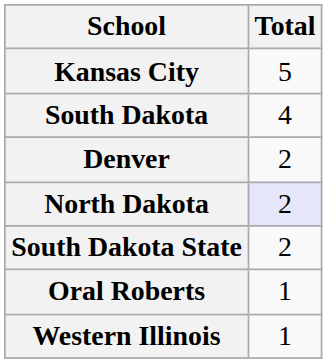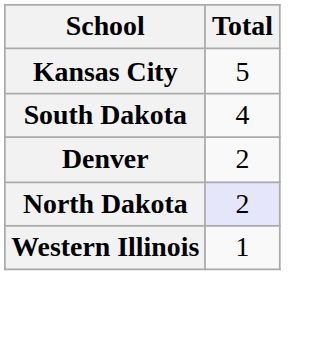 <table class=wikitable style="text-align:center">
 <tr>
 <th>School</th>
 <th>Total</th>
 </tr>
 <tr>
 <th style=>Kansas City</th>
 <td>5</td>
 </tr>
 <tr>
 <th style=>South Dakota</th>
 <td>4</td>
 </tr>
 <tr>
 <th style=>Denver</th>
 <td>2</td>
 </tr>
 <tr>
 <th style=>North Dakota</th>
 <td style="background: lavender;">2</td>
 </tr>
 <tr>
-<th style=>South Dakota State</th>
-<td>2</td>
-</tr>
-<tr>
-<th style=>Oral Roberts</th>
-<td>1</td>
-</tr>
-<tr>
 <th style=>Western Illinois</th>
 <td>1</td>
 </tr>
 </table>
